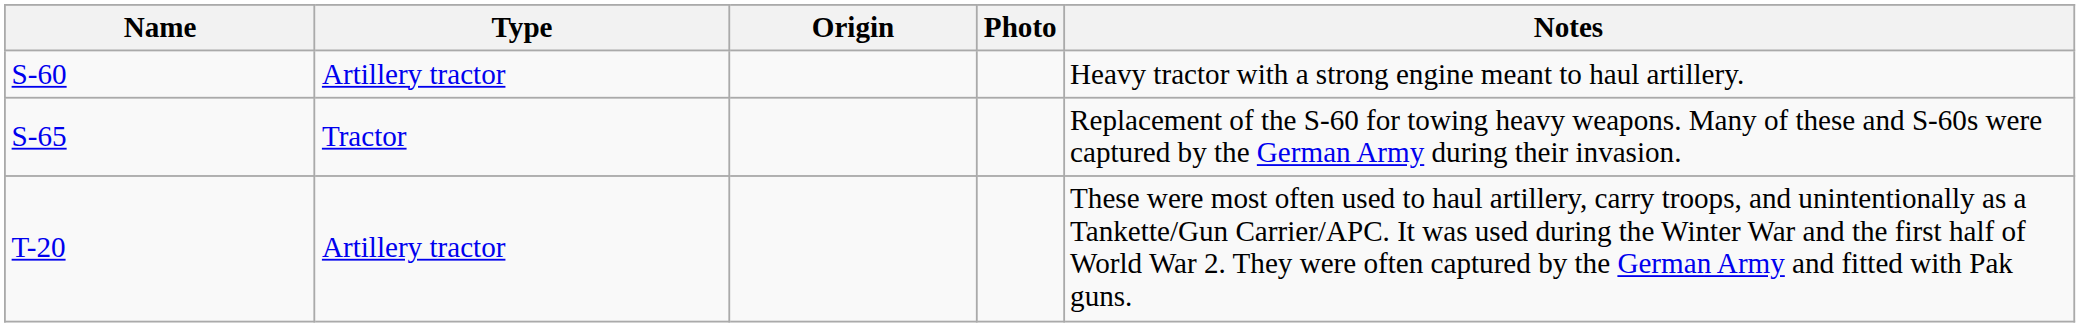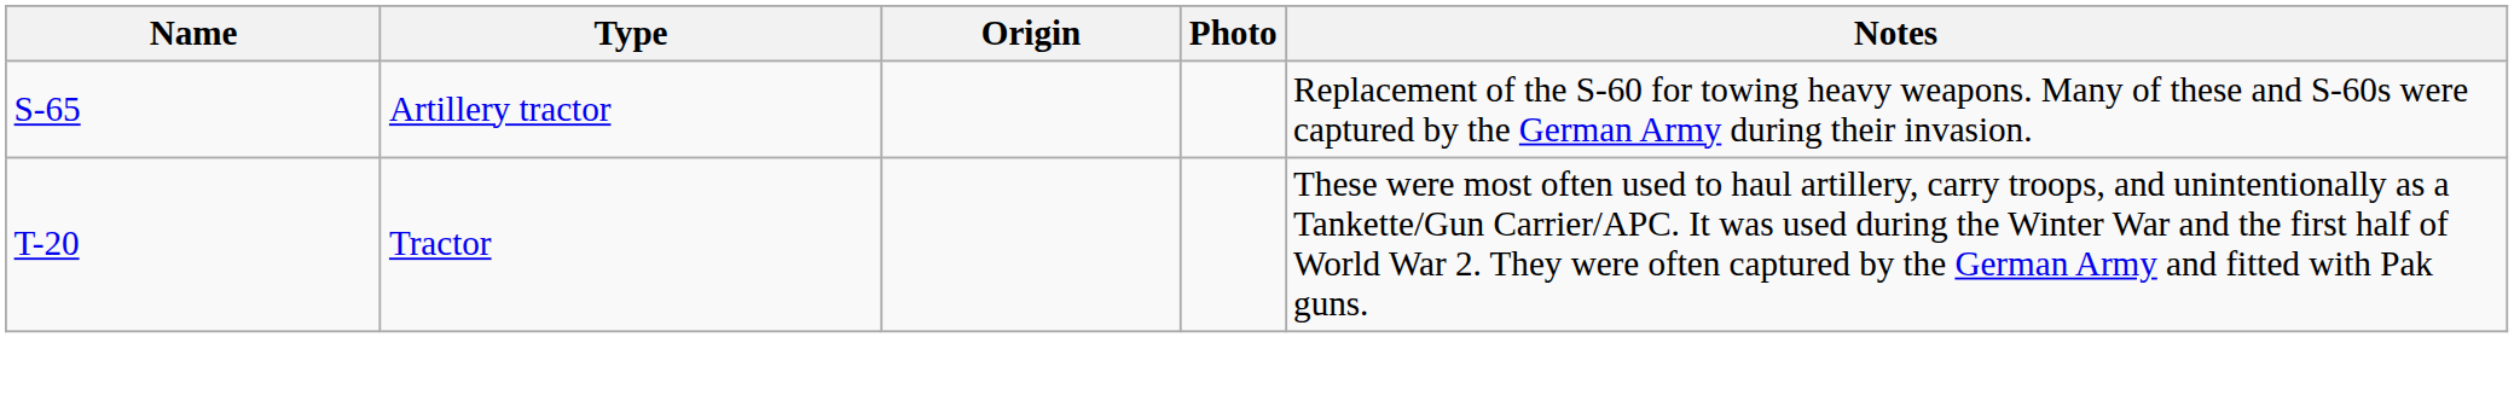 <table class="wikitable" style="width:90%;">
 <tr>
 <th style="width:15%;">Name</th>
 <th style="width:20%;">Type</th>
 <th style="width:12%;">Origin</th>
 <th>Photo</th>
 <th>Notes</th>
 </tr>
 <tr>
-<td><a href='#'>S-60</a></td>
+<td><a href='#'>S-65</a></td>
 <td><a href='#'>Artillery tractor</a></td>
-<td></td>
-<td></td>
-<td>Heavy tractor with a strong engine meant to haul artillery.</td>
-</tr>
-<tr>
-<td><a href='#'>S-65</a></td>
-<td><a href='#'>Tractor</a></td>
 <td></td>
 <td></td>
 <td>Replacement of the S-60 for towing heavy weapons. Many of these and S-60s were captured by the <a href='#'>German Army</a> during their invasion.</td>
 </tr>
 <tr>
 <td><a href='#'>T-20</a></td>
-<td><a href='#'>Artillery tractor</a></td>
+<td><a href='#'>Tractor</a></td>
 <td></td>
 <td></td>
 <td>These were most often used to haul artillery, carry troops, and unintentionally as a Tankette/Gun Carrier/APC. It was used during the Winter War and the first half of World War 2. They were often captured by the <a href='#'>German Army</a> and fitted with Pak guns.</td>
 </tr>
 </table>
